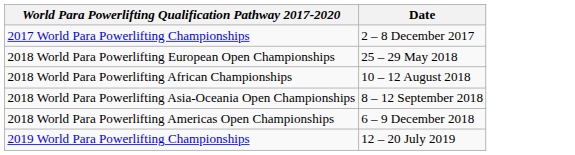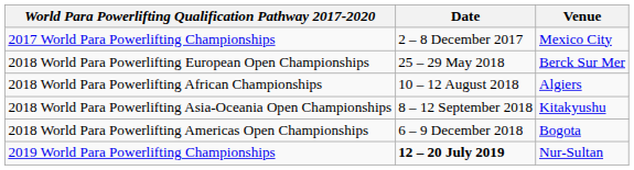 <table class="wikitable">
 <tr>
 <th><em>World Para Powerlifting Qualification Pathway 2017-2020</em></th>
 <th>Date</th>
+<th>Venue</th>
 </tr>
 <tr>
 <td><a href='#'>2017 World Para Powerlifting Championships</a></td>
 <td>2 – 8 December 2017</td>
+<td> <a href='#'>Mexico City</a></td>
 </tr>
 <tr>
 <td>2018 World Para Powerlifting European Open Championships</td>
 <td>25 – 29 May 2018</td>
+<td> <a href='#'>Berck Sur Mer</a></td>
 </tr>
 <tr>
 <td>2018 World Para Powerlifting African Championships</td>
 <td>10 – 12 August 2018</td>
+<td> <a href='#'>Algiers</a></td>
 </tr>
 <tr>
 <td>2018 World Para Powerlifting Asia-Oceania Open Championships</td>
 <td>8 – 12 September 2018</td>
+<td> <a href='#'>Kitakyushu</a></td>
 </tr>
 <tr>
 <td>2018 World Para Powerlifting Americas Open Championships</td>
 <td>6 – 9 December 2018</td>
+<td> <a href='#'>Bogota</a></td>
 </tr>
 <tr>
 <td><a href='#'>2019 World Para Powerlifting Championships</a></td>
-<td>12 – 20 July 2019</td>
+<td><strong>12 – 20 July 2019</strong></td>
+<td> <a href='#'>Nur-Sultan</a></td>
 </tr>
 </table>
